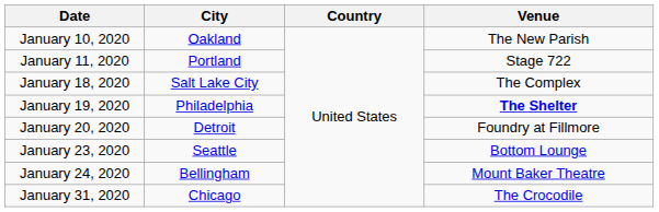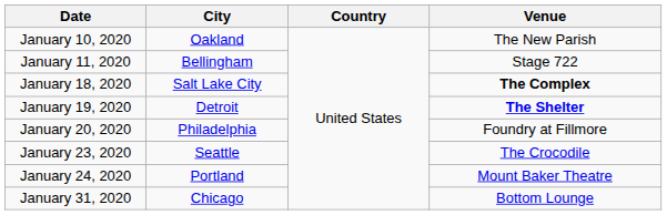 <table class="wikitable" style="text-align:center;">
 <tr>
 <th style="width:150px;">Date</th>
 <th style="width:150px;">City</th>
 <th style="width:150px;">Country</th>
 <th style="width:250px;">Venue</th>
 </tr>
 <tr>
 <td>January 10, 2020</td>
 <td><a href='#'>Oakland</a></td>
 <td rowspan="8">United States</td>
 <td>The New Parish</td>
 </tr>
 <tr>
 <td>January 11, 2020</td>
-<td><a href='#'>Portland</a></td>
+<td><a href='#'>Bellingham</a></td>
 <td>Stage 722</td>
 </tr>
 <tr>
 <td>January 18, 2020</td>
 <td><a href='#'>Salt Lake City</a></td>
-<td>The Complex</td>
+<td><strong>The Complex</strong></td>
 </tr>
 <tr>
 <td>January 19, 2020</td>
-<td><a href='#'>Philadelphia</a></td>
+<td><a href='#'>Detroit</a></td>
 <td><strong><a href='#'>The Shelter</a></strong></td>
 </tr>
 <tr>
 <td>January 20, 2020</td>
-<td><a href='#'>Detroit</a></td>
+<td><a href='#'>Philadelphia</a></td>
 <td>Foundry at Fillmore</td>
 </tr>
 <tr>
 <td>January 23, 2020</td>
 <td><a href='#'>Seattle</a></td>
-<td><a href='#'>Bottom Lounge</a></td>
+<td><a href='#'>The Crocodile</a></td>
 </tr>
 <tr>
 <td>January 24, 2020</td>
-<td><a href='#'>Bellingham</a></td>
+<td><a href='#'>Portland</a></td>
 <td><a href='#'>Mount Baker Theatre</a></td>
 </tr>
 <tr>
 <td>January 31, 2020</td>
 <td><a href='#'>Chicago</a></td>
-<td><a href='#'>The Crocodile</a></td>
+<td><a href='#'>Bottom Lounge</a></td>
 </tr>
 </table>
